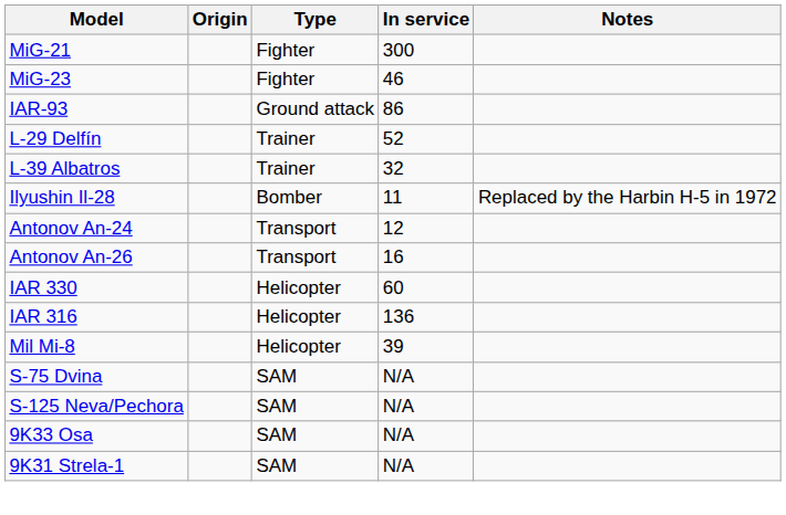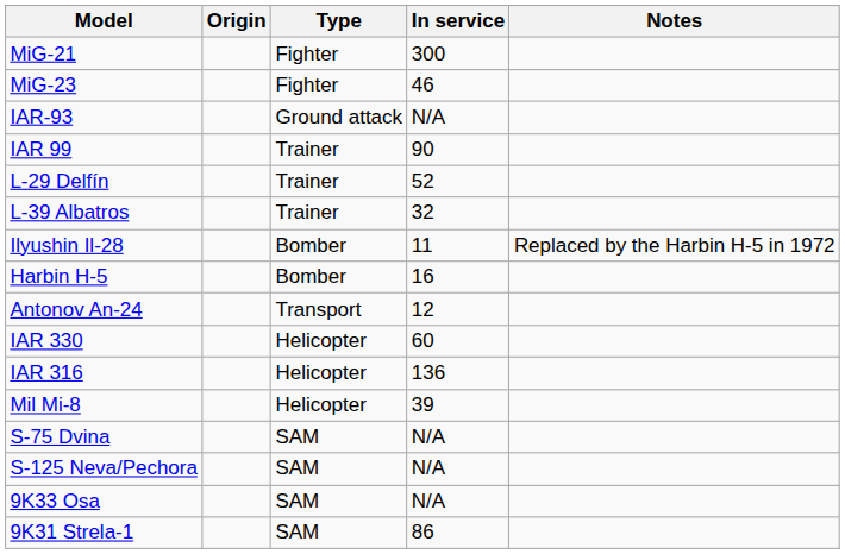 <table class="wikitable">
 <tr>
 <th>Model</th>
 <th>Origin</th>
 <th>Type</th>
 <th>In service</th>
 <th>Notes</th>
 </tr>
 <tr>
 <td><a href='#'>MiG-21</a></td>
 <td></td>
 <td>Fighter</td>
 <td>300</td>
 <td></td>
 </tr>
 <tr>
 <td><a href='#'>MiG-23</a></td>
 <td></td>
 <td>Fighter</td>
 <td>46</td>
 <td></td>
 </tr>
 <tr>
 <td><a href='#'>IAR-93</a></td>
 <td></td>
 <td>Ground attack</td>
-<td>86</td>
+<td>N/A</td>
+<td></td>
+</tr>
+<tr>
+<td><a href='#'>IAR 99</a></td>
+<td></td>
+<td>Trainer</td>
+<td>90</td>
 <td></td>
 </tr>
 <tr>
 <td><a href='#'>L-29 Delfín</a></td>
 <td></td>
 <td>Trainer</td>
 <td>52</td>
 </tr>
 <tr>
 <td><a href='#'>L-39 Albatros</a></td>
 <td></td>
 <td>Trainer</td>
 <td>32</td>
 <td></td>
 </tr>
 <tr>
 <td><a href='#'>Ilyushin Il-28</a></td>
 <td></td>
 <td>Bomber</td>
 <td>11</td>
 <td>Replaced by the Harbin H-5 in 1972</td>
 </tr>
 <tr>
+<td><a href='#'>Harbin H-5</a></td>
+<td></td>
+<td>Bomber</td>
+<td>16</td>
+<td></td>
+</tr>
+<tr>
 <td><a href='#'>Antonov An-24</a></td>
 <td></td>
 <td>Transport</td>
 <td>12</td>
-<td></td>
-</tr>
-<tr>
-<td><a href='#'>Antonov An-26</a></td>
-<td></td>
-<td>Transport</td>
-<td>16</td>
 <td></td>
 </tr>
 <tr>
 <td><a href='#'>IAR 330</a></td>
 <td></td>
 <td>Helicopter</td>
 <td>60</td>
 <td></td>
 </tr>
 <tr>
 <td><a href='#'>IAR 316</a></td>
 <td></td>
 <td>Helicopter</td>
 <td>136</td>
 <td></td>
 </tr>
 <tr>
 <td><a href='#'>Mil Mi-8</a></td>
 <td></td>
 <td>Helicopter</td>
 <td>39</td>
 <td></td>
 </tr>
 <tr>
 <td><a href='#'>S-75 Dvina</a></td>
 <td></td>
 <td>SAM</td>
 <td>N/A</td>
 <td></td>
 </tr>
 <tr>
 <td><a href='#'>S-125 Neva/Pechora</a></td>
 <td></td>
 <td>SAM</td>
 <td>N/A</td>
 <td></td>
 </tr>
 <tr>
 <td><a href='#'>9K33 Osa</a></td>
 <td></td>
 <td>SAM</td>
 <td>N/A</td>
 <td></td>
 </tr>
 <tr>
 <td><a href='#'>9K31 Strela-1</a></td>
 <td></td>
 <td>SAM</td>
-<td>N/A</td>
+<td>86</td>
 <td></td>
 </tr>
 </table>
